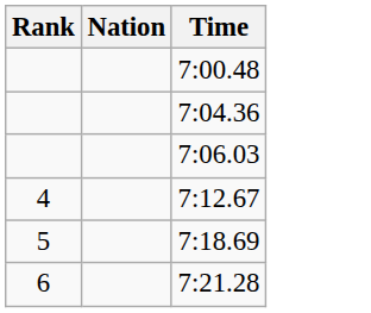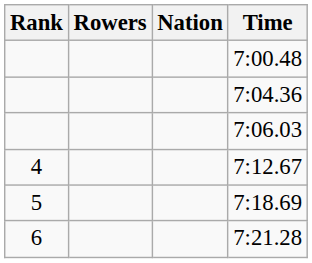 <table class="wikitable sortable" style="text-align:center">
 <tr>
 <th>Rank</th>
+<th>Rowers</th>
 <th>Nation</th>
 <th>Time</th>
 </tr>
 <tr>
 <td></td>
+<td align=left data-sort-value="Peter, Birgit"></td>
 <td align=left></td>
 <td>7:00.48</td>
 </tr>
 <tr>
 <td></td>
+<td align=left data-sort-value="Cochela, Veronica"></td>
 <td align=left></td>
 <td>7:04.36</td>
 </tr>
 <tr>
 <td></td>
+<td align=left data-sort-value="Madina, Stefka"></td>
 <td align=left></td>
 <td>7:06.03</td>
 </tr>
 <tr>
 <td>4</td>
+<td align=left data-sort-value="Omelianovych, Mariya"></td>
 <td align=left></td>
 <td>7:12.67</td>
 </tr>
 <tr>
 <td>5</td>
 <td align=left></td>
+<td align=left></td>
 <td>7:18.69</td>
 </tr>
 <tr>
 <td>6</td>
+<td align=left data-sort-value="Havelka, Monica"></td>
 <td align=left></td>
 <td>7:21.28</td>
 </tr>
 </table>
